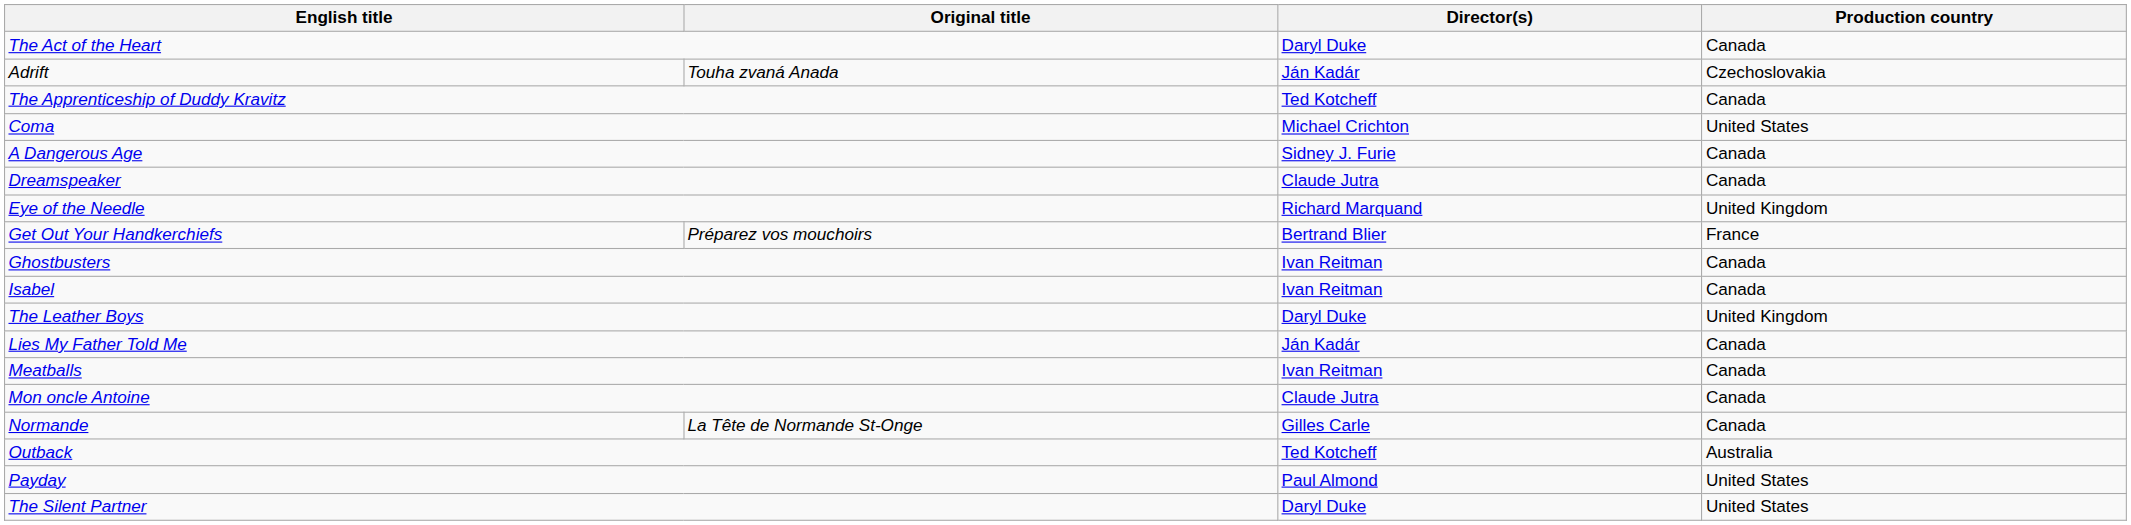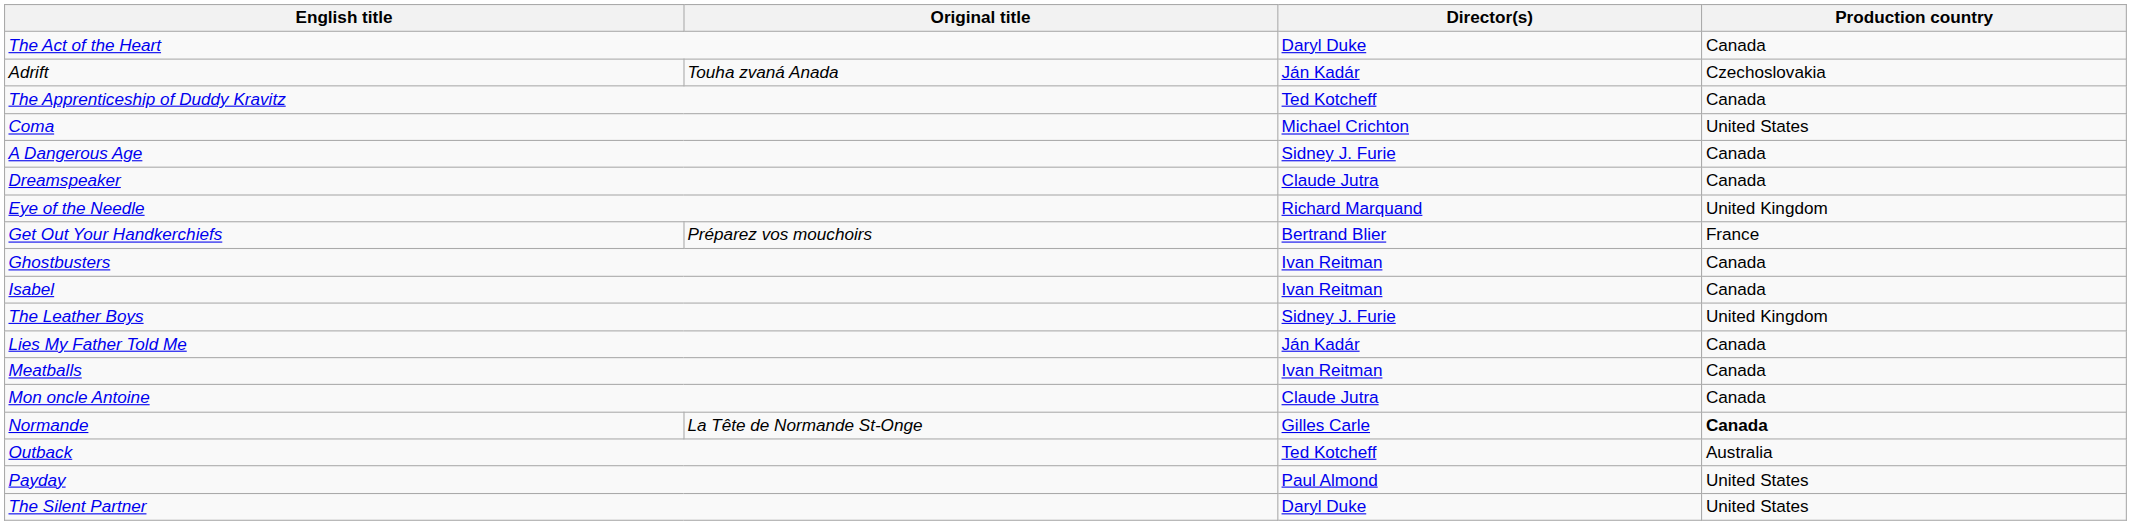 <table class="wikitable sortable" style="width:100%; margin-bottom:4px">
 <tr>
 <th scope="col" width="32%">English title</th>
 <th scope="col" width="28%">Original title</th>
 <th scope="col" width="20%">Director(s)</th>
 <th scope="col" width="20%">Production country</th>
 </tr>
 <tr>
 <td colspan=2><em><a href='#'>The Act of the Heart</a></em></td>
 <td><a href='#'>Daryl Duke</a></td>
 <td>Canada</td>
 </tr>
 <tr>
 <td><em>Adrift</em></td>
 <td><em>Touha zvaná Anada</em></td>
 <td><a href='#'>Ján Kadár</a></td>
 <td>Czechoslovakia</td>
 </tr>
 <tr>
 <td colspan=2><em><a href='#'>The Apprenticeship of Duddy Kravitz</a></em></td>
 <td><a href='#'>Ted Kotcheff</a></td>
 <td>Canada</td>
 </tr>
 <tr>
 <td colspan=2><em><a href='#'>Coma</a></em></td>
 <td><a href='#'>Michael Crichton</a></td>
 <td>United States</td>
 </tr>
 <tr>
 <td colspan=2><em><a href='#'>A Dangerous Age</a></em></td>
 <td><a href='#'>Sidney J. Furie</a></td>
 <td>Canada</td>
 </tr>
 <tr>
 <td colspan=2><em><a href='#'>Dreamspeaker</a></em></td>
 <td><a href='#'>Claude Jutra</a></td>
 <td>Canada</td>
 </tr>
 <tr>
 <td colspan=2><em><a href='#'>Eye of the Needle</a></em></td>
 <td><a href='#'>Richard Marquand</a></td>
 <td>United Kingdom</td>
 </tr>
 <tr>
 <td><em><a href='#'>Get Out Your Handkerchiefs</a></em></td>
 <td><em>Préparez vos mouchoirs</em></td>
 <td><a href='#'>Bertrand Blier</a></td>
 <td>France</td>
 </tr>
 <tr>
 <td colspan=2><em><a href='#'>Ghostbusters</a></em></td>
 <td><a href='#'>Ivan Reitman</a></td>
 <td>Canada</td>
 </tr>
 <tr>
 <td colspan=2><em><a href='#'>Isabel</a></em></td>
 <td><a href='#'>Ivan Reitman</a></td>
 <td>Canada</td>
 </tr>
 <tr>
 <td colspan=2><em><a href='#'>The Leather Boys</a></em></td>
-<td><a href='#'>Daryl Duke</a></td>
+<td><a href='#'>Sidney J. Furie</a></td>
 <td>United Kingdom</td>
 </tr>
 <tr>
 <td colspan=2><em><a href='#'>Lies My Father Told Me</a></em></td>
 <td><a href='#'>Ján Kadár</a></td>
 <td>Canada</td>
 </tr>
 <tr>
 <td colspan=2><em><a href='#'>Meatballs</a></em></td>
 <td><a href='#'>Ivan Reitman</a></td>
 <td>Canada</td>
 </tr>
 <tr>
 <td colspan=2><em><a href='#'>Mon oncle Antoine</a></em></td>
 <td><a href='#'>Claude Jutra</a></td>
 <td>Canada</td>
 </tr>
 <tr>
 <td><em><a href='#'>Normande</a></em></td>
 <td><em>La Tête de Normande St-Onge</em></td>
 <td><a href='#'>Gilles Carle</a></td>
-<td>Canada</td>
+<td><strong>Canada</strong></td>
 </tr>
 <tr>
 <td colspan=2><em><a href='#'>Outback</a></em></td>
 <td><a href='#'>Ted Kotcheff</a></td>
 <td>Australia</td>
 </tr>
 <tr>
 <td colspan=2><em><a href='#'>Payday</a></em></td>
 <td><a href='#'>Paul Almond</a></td>
 <td>United States</td>
 </tr>
 <tr>
 <td colspan=2><em><a href='#'>The Silent Partner</a></em></td>
 <td><a href='#'>Daryl Duke</a></td>
 <td>United States</td>
 </tr>
 </table>
